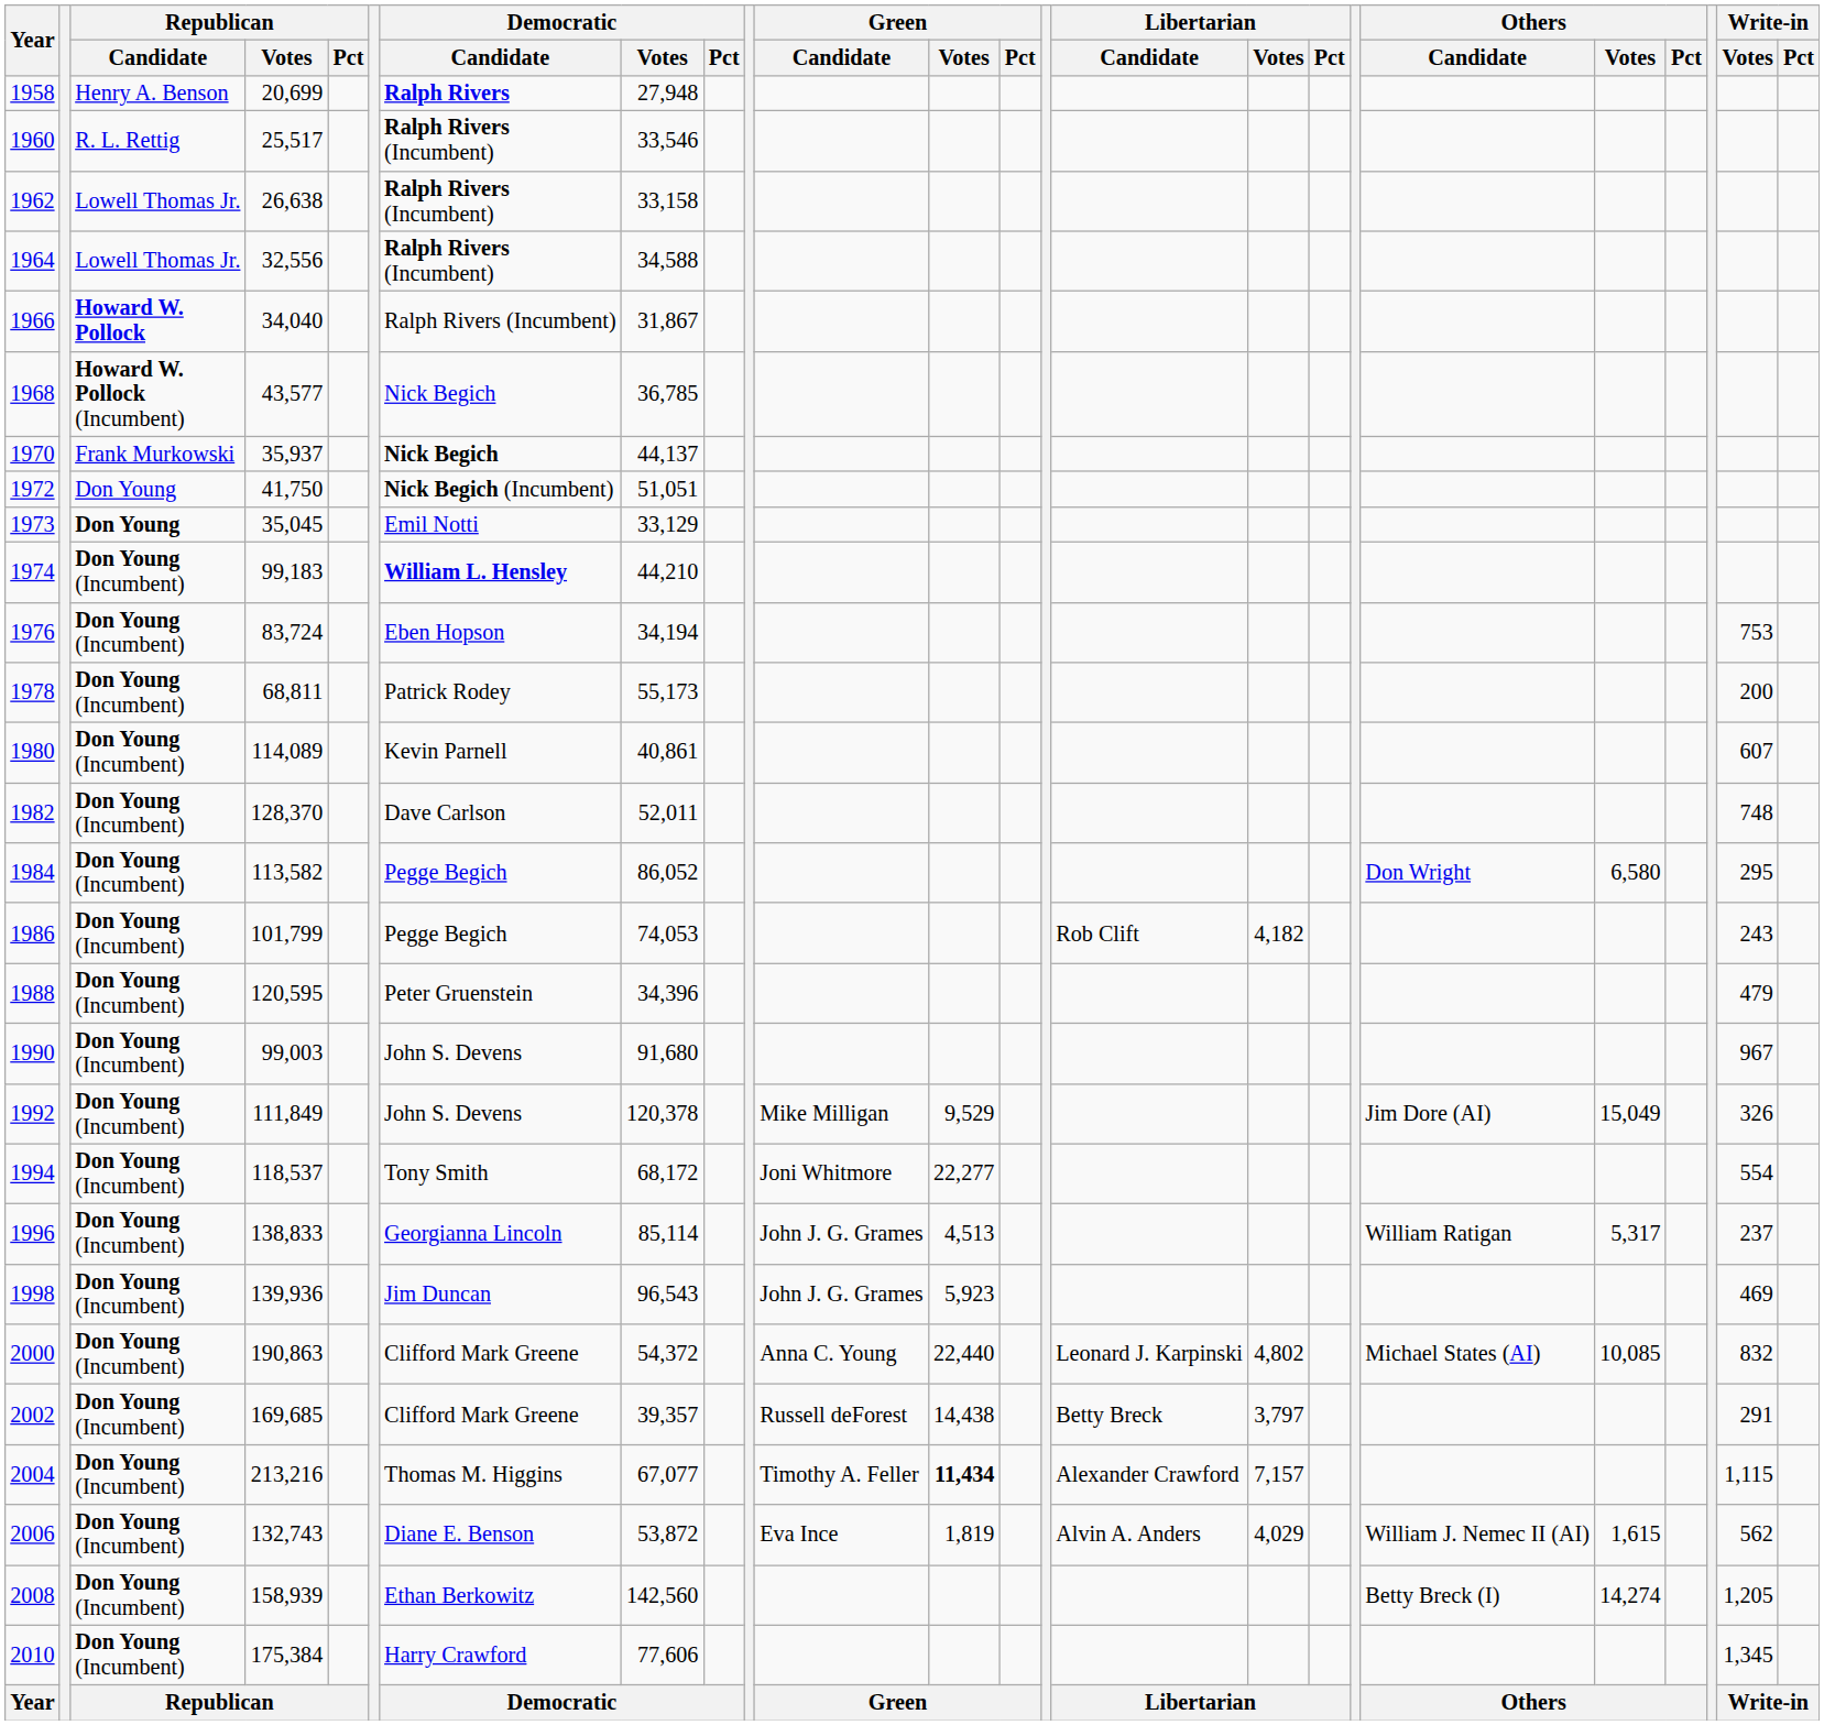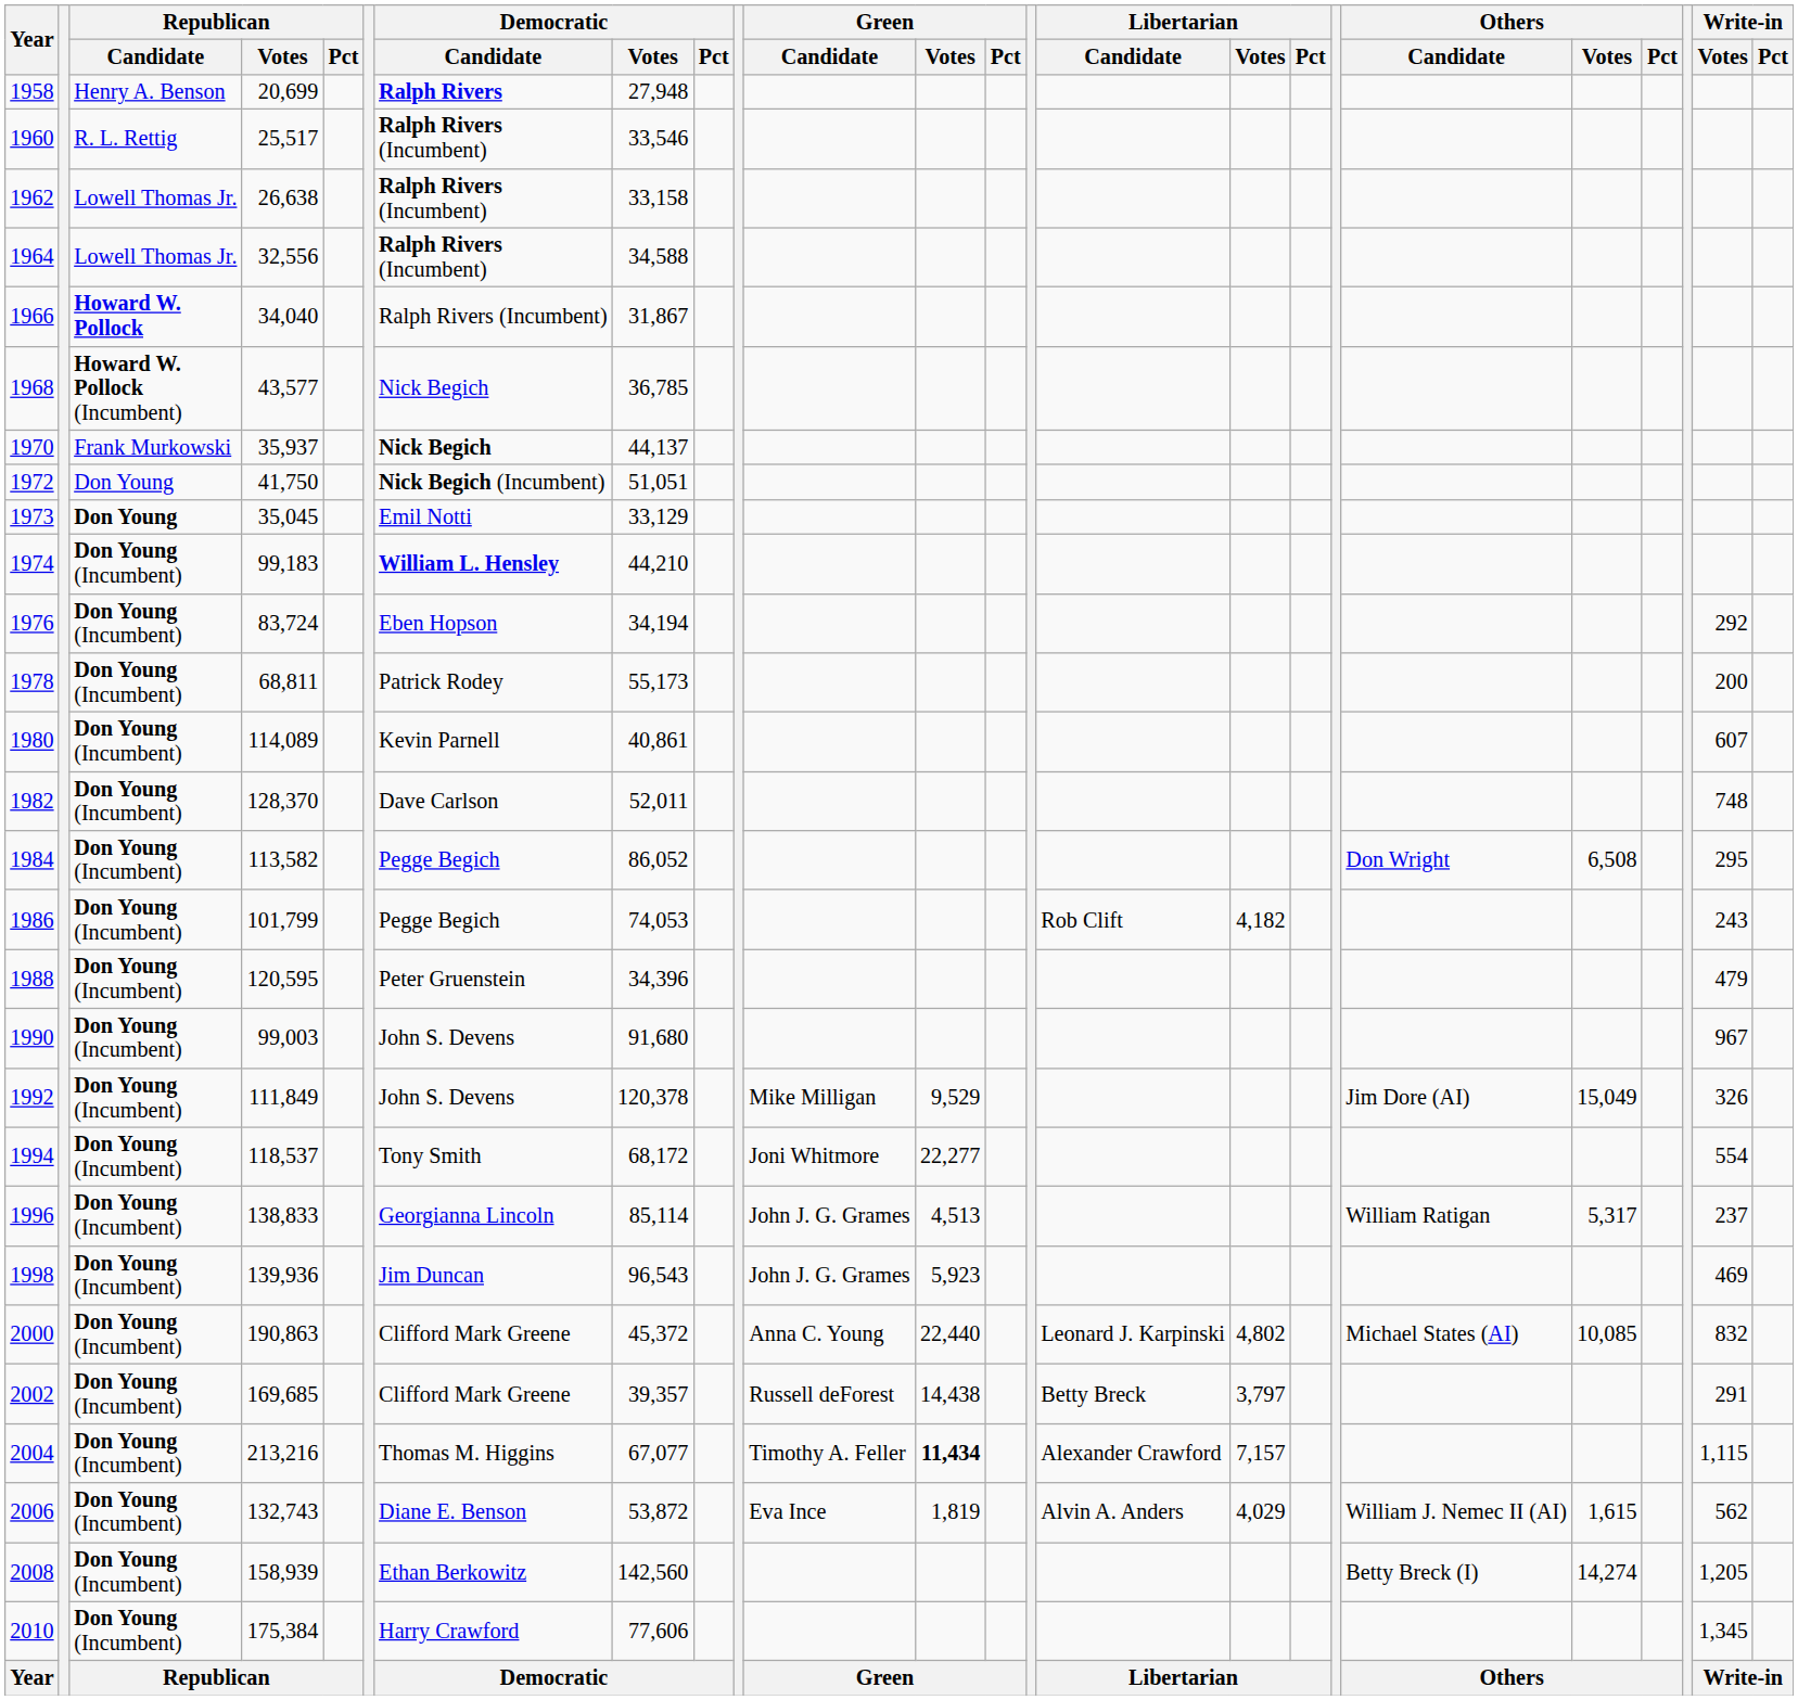 <table class=wikitable>
 <tr>
 <th rowspan=2>Year</th>
 <th rowspan="101"></th>
 <th colspan=3>Republican</th>
 <th rowspan="101"></th>
 <th colspan=3>Democratic</th>
 <th rowspan="101"></th>
 <th colspan=3>Green</th>
 <th rowspan="101"></th>
 <th colspan=3>Libertarian</th>
 <th rowspan="101"></th>
 <th colspan=3>Others</th>
 <th rowspan="101"></th>
 <th colspan=3>Write-in</th>
 </tr>
 <tr>
 <th>Candidate</th>
 <th>Votes</th>
 <th>Pct</th>
 <th>Candidate</th>
 <th>Votes</th>
 <th>Pct</th>
 <th>Candidate</th>
 <th>Votes</th>
 <th>Pct</th>
 <th>Candidate</th>
 <th>Votes</th>
 <th>Pct</th>
 <th>Candidate</th>
 <th>Votes</th>
 <th>Pct</th>
 <th>Votes</th>
 <th>Pct</th>
 </tr>
 <tr>
 <td><a href='#'>1958</a></td>
 <td nowrap><a href='#'>Henry A. Benson</a></td>
 <td align=right>20,699</td>
 <td></td>
 <td><strong><a href='#'>Ralph Rivers</a></strong></td>
 <td align=right>27,948</td>
 <td></td>
 <td></td>
 <td></td>
 <td></td>
 <td></td>
 <td></td>
 <td></td>
 <td></td>
 <td></td>
 <td></td>
 <td></td>
 <td></td>
 </tr>
 <tr>
 <td><a href='#'>1960</a></td>
 <td nowrap><a href='#'>R. L. Rettig</a></td>
 <td align=right>25,517</td>
 <td></td>
 <td><strong>Ralph Rivers</strong> (Incumbent)</td>
 <td align=right>33,546</td>
 <td></td>
 <td></td>
 <td></td>
 <td></td>
 <td></td>
 <td></td>
 <td></td>
 <td></td>
 <td></td>
 <td></td>
 <td></td>
 <td></td>
 </tr>
 <tr>
 <td><a href='#'>1962</a></td>
 <td nowrap><a href='#'>Lowell Thomas Jr.</a></td>
 <td align=right>26,638</td>
 <td></td>
 <td><strong>Ralph Rivers</strong> (Incumbent)</td>
 <td align=right>33,158</td>
 <td></td>
 <td></td>
 <td></td>
 <td></td>
 <td></td>
 <td></td>
 <td></td>
 <td></td>
 <td></td>
 <td></td>
 <td></td>
 <td></td>
 </tr>
 <tr>
 <td><a href='#'>1964</a></td>
 <td nowrap><a href='#'>Lowell Thomas Jr.</a></td>
 <td align=right>32,556</td>
 <td></td>
 <td><strong>Ralph Rivers</strong> (Incumbent)</td>
 <td align=right>34,588</td>
 <td></td>
 <td></td>
 <td></td>
 <td></td>
 <td></td>
 <td></td>
 <td></td>
 <td></td>
 <td></td>
 <td></td>
 <td></td>
 <td></td>
 </tr>
 <tr>
 <td><a href='#'>1966</a></td>
 <td><strong><a href='#'>Howard W. Pollock</a></strong></td>
 <td align=right>34,040</td>
 <td></td>
 <td nowrap>Ralph Rivers (Incumbent)</td>
 <td align=right>31,867</td>
 <td></td>
 <td></td>
 <td></td>
 <td></td>
 <td></td>
 <td></td>
 <td></td>
 <td></td>
 <td></td>
 <td></td>
 <td></td>
 <td></td>
 </tr>
 <tr>
 <td><a href='#'>1968</a></td>
 <td><strong>Howard W. Pollock</strong> (Incumbent)</td>
 <td align=right>43,577</td>
 <td></td>
 <td nowrap><a href='#'>Nick Begich</a></td>
 <td align=right>36,785</td>
 <td></td>
 <td></td>
 <td></td>
 <td></td>
 <td></td>
 <td></td>
 <td></td>
 <td></td>
 <td></td>
 <td></td>
 <td></td>
 <td></td>
 </tr>
 <tr>
 <td><a href='#'>1970</a></td>
 <td nowrap><a href='#'>Frank Murkowski</a></td>
 <td align=right>35,937</td>
 <td></td>
 <td><strong>Nick Begich</strong></td>
 <td align=right>44,137</td>
 <td></td>
 <td></td>
 <td></td>
 <td></td>
 <td></td>
 <td></td>
 <td></td>
 <td></td>
 <td></td>
 <td></td>
 <td></td>
 <td></td>
 </tr>
 <tr>
 <td><a href='#'>1972</a></td>
 <td nowrap><a href='#'>Don Young</a></td>
 <td align=right>41,750</td>
 <td></td>
 <td><strong>Nick Begich</strong> (Incumbent)</td>
 <td align=right>51,051</td>
 <td></td>
 <td></td>
 <td></td>
 <td></td>
 <td></td>
 <td></td>
 <td></td>
 <td></td>
 <td></td>
 <td></td>
 <td></td>
 <td></td>
 </tr>
 <tr>
 <td><a href='#'>1973</a></td>
 <td><strong>Don Young</strong></td>
 <td align=right>35,045</td>
 <td></td>
 <td nowrap><a href='#'>Emil Notti</a></td>
 <td align=right>33,129</td>
 <td></td>
 <td></td>
 <td></td>
 <td></td>
 <td></td>
 <td></td>
 <td></td>
 <td></td>
 <td></td>
 <td></td>
 <td></td>
 <td></td>
 </tr>
 <tr>
 <td><a href='#'>1974</a></td>
 <td><strong>Don Young</strong> (Incumbent)</td>
 <td align=right>99,183</td>
 <td></td>
 <td nowrap><strong><a href='#'>William L. Hensley</a></strong></td>
 <td align=right>44,210</td>
 <td></td>
 <td></td>
 <td></td>
 <td></td>
 <td></td>
 <td></td>
 <td></td>
 <td></td>
 <td></td>
 <td></td>
 <td></td>
 <td></td>
 </tr>
 <tr>
 <td><a href='#'>1976</a></td>
 <td><strong>Don Young</strong> (Incumbent)</td>
 <td align=right>83,724</td>
 <td></td>
 <td nowrap><a href='#'>Eben Hopson</a></td>
 <td align=right>34,194</td>
 <td></td>
 <td></td>
 <td></td>
 <td></td>
 <td></td>
 <td></td>
 <td></td>
 <td></td>
 <td></td>
 <td></td>
-<td align=right>753</td>
+<td align=right>292</td>
 <td></td>
 </tr>
 <tr>
 <td><a href='#'>1978</a></td>
 <td><strong>Don Young</strong> (Incumbent)</td>
 <td align=right>68,811</td>
 <td></td>
 <td nowrap>Patrick Rodey</td>
 <td align=right>55,173</td>
 <td></td>
 <td></td>
 <td></td>
 <td></td>
 <td></td>
 <td></td>
 <td></td>
 <td></td>
 <td></td>
 <td></td>
 <td align=right>200</td>
 <td></td>
 </tr>
 <tr>
 <td><a href='#'>1980</a></td>
 <td><strong>Don Young</strong> (Incumbent)</td>
 <td align=right>114,089</td>
 <td></td>
 <td nowrap>Kevin Parnell</td>
 <td align=right>40,861</td>
 <td></td>
 <td></td>
 <td></td>
 <td></td>
 <td></td>
 <td></td>
 <td></td>
 <td></td>
 <td></td>
 <td></td>
 <td align=right>607</td>
 <td></td>
 </tr>
 <tr>
 <td><a href='#'>1982</a></td>
 <td><strong>Don Young</strong> (Incumbent)</td>
 <td align=right>128,370</td>
 <td></td>
 <td nowrap>Dave Carlson</td>
 <td align=right>52,011</td>
 <td></td>
 <td></td>
 <td></td>
 <td></td>
 <td></td>
 <td></td>
 <td></td>
 <td></td>
 <td></td>
 <td></td>
 <td align=right>748</td>
 <td></td>
 </tr>
 <tr>
 <td><a href='#'>1984</a></td>
 <td><strong>Don Young</strong> (Incumbent)</td>
 <td align=right>113,582</td>
 <td></td>
 <td nowrap><a href='#'>Pegge Begich</a></td>
 <td align=right>86,052</td>
 <td></td>
 <td></td>
 <td></td>
 <td></td>
 <td></td>
 <td></td>
 <td></td>
 <td><a href='#'>Don Wright</a></td>
-<td align=right>6,580</td>
+<td align=right>6,508</td>
 <td></td>
 <td align=right>295</td>
 <td></td>
 </tr>
 <tr>
 <td><a href='#'>1986</a></td>
 <td><strong>Don Young</strong> (Incumbent)</td>
 <td align=right>101,799</td>
 <td></td>
 <td nowrap>Pegge Begich</td>
 <td align=right>74,053</td>
 <td></td>
 <td></td>
 <td></td>
 <td></td>
 <td nowrap>Rob Clift</td>
 <td align=right>4,182</td>
 <td></td>
 <td></td>
 <td></td>
 <td></td>
 <td align=right>243</td>
 <td></td>
 </tr>
 <tr>
 <td><a href='#'>1988</a></td>
 <td><strong>Don Young</strong> (Incumbent)</td>
 <td align=right>120,595</td>
 <td></td>
 <td nowrap>Peter Gruenstein</td>
 <td align=right>34,396</td>
 <td></td>
 <td></td>
 <td></td>
 <td></td>
 <td></td>
 <td></td>
 <td></td>
 <td></td>
 <td></td>
 <td></td>
 <td align=right>479</td>
 <td></td>
 </tr>
 <tr>
 <td><a href='#'>1990</a></td>
 <td><strong>Don Young</strong> (Incumbent)</td>
 <td align=right>99,003</td>
 <td></td>
 <td nowrap>John S. Devens</td>
 <td align=right>91,680</td>
 <td></td>
 <td></td>
 <td></td>
 <td></td>
 <td></td>
 <td></td>
 <td></td>
 <td></td>
 <td></td>
 <td></td>
 <td align=right>967</td>
 <td></td>
 </tr>
 <tr>
 <td><a href='#'>1992</a></td>
 <td><strong>Don Young</strong> (Incumbent)</td>
 <td align=right>111,849</td>
 <td></td>
 <td nowrap>John S. Devens</td>
 <td align=right>120,378</td>
 <td></td>
 <td nowrap>Mike Milligan</td>
 <td align=right>9,529</td>
 <td></td>
 <td></td>
 <td></td>
 <td></td>
 <td nowrap>Jim Dore (AI)</td>
 <td align=right>15,049</td>
 <td></td>
 <td align=right>326</td>
 <td></td>
 </tr>
 <tr>
 <td><a href='#'>1994</a></td>
 <td><strong>Don Young</strong> (Incumbent)</td>
 <td align=right>118,537</td>
 <td></td>
 <td nowrap>Tony Smith</td>
 <td align=right>68,172</td>
 <td></td>
 <td nowrap>Joni Whitmore</td>
 <td align=right>22,277</td>
 <td></td>
 <td></td>
 <td></td>
 <td></td>
 <td></td>
 <td></td>
 <td></td>
 <td align=right>554</td>
 <td></td>
 </tr>
 <tr>
 <td><a href='#'>1996</a></td>
 <td><strong>Don Young</strong> (Incumbent)</td>
 <td align=right>138,833</td>
 <td></td>
 <td nowrap><a href='#'>Georgianna Lincoln</a></td>
 <td align=right>85,114</td>
 <td></td>
 <td nowrap>John J. G. Grames</td>
 <td align=right>4,513</td>
 <td></td>
 <td></td>
 <td></td>
 <td></td>
 <td>William Ratigan</td>
 <td align=right>5,317</td>
 <td></td>
 <td align=right>237</td>
 <td></td>
 </tr>
 <tr>
 <td><a href='#'>1998</a></td>
 <td><strong>Don Young</strong> (Incumbent)</td>
 <td align=right>139,936</td>
 <td></td>
 <td nowrap><a href='#'>Jim Duncan</a></td>
 <td align=right>96,543</td>
 <td></td>
 <td nowrap>John J. G. Grames</td>
 <td align=right>5,923</td>
 <td></td>
 <td></td>
 <td></td>
 <td></td>
 <td></td>
 <td></td>
 <td></td>
 <td align=right>469</td>
 <td></td>
 </tr>
 <tr>
 <td><a href='#'>2000</a></td>
 <td><strong>Don Young</strong> (Incumbent)</td>
 <td align=right>190,863</td>
 <td></td>
 <td nowrap>Clifford Mark Greene</td>
-<td align=right>54,372</td>
+<td align=right>45,372</td>
 <td></td>
 <td nowrap>Anna C. Young</td>
 <td align=right>22,440</td>
 <td></td>
 <td nowrap>Leonard J. Karpinski</td>
 <td align=right>4,802</td>
 <td></td>
 <td nowrap>Michael States (<a href='#'>AI</a>)</td>
 <td align=right>10,085</td>
 <td></td>
 <td align=right>832</td>
 <td></td>
 </tr>
 <tr>
 <td><a href='#'>2002</a></td>
 <td><strong>Don Young</strong> (Incumbent)</td>
 <td align=right>169,685</td>
 <td></td>
 <td nowrap>Clifford Mark Greene</td>
 <td align=right>39,357</td>
 <td></td>
 <td nowrap>Russell deForest</td>
 <td align=right>14,438</td>
 <td></td>
 <td nowrap>Betty Breck</td>
 <td align=right>3,797</td>
 <td></td>
 <td></td>
 <td></td>
 <td></td>
 <td align=right>291</td>
 <td></td>
 </tr>
 <tr>
 <td><a href='#'>2004</a></td>
 <td><strong>Don Young</strong> (Incumbent)</td>
 <td align=right>213,216</td>
 <td></td>
 <td nowrap>Thomas M. Higgins</td>
 <td align=right>67,077</td>
 <td></td>
 <td nowrap>Timothy A. Feller</td>
 <td align=right><strong>11,434</strong></td>
 <td></td>
 <td>Alexander Crawford</td>
 <td align=right>7,157</td>
 <td></td>
 <td></td>
 <td></td>
 <td></td>
 <td align=right>1,115</td>
 <td></td>
 </tr>
 <tr>
 <td><a href='#'>2006</a></td>
 <td><strong>Don Young</strong> (Incumbent)</td>
 <td align=right>132,743</td>
 <td></td>
 <td><a href='#'>Diane E. Benson</a></td>
 <td align=right>53,872</td>
 <td></td>
 <td>Eva Ince</td>
 <td align=right>1,819</td>
 <td></td>
 <td nowrap>Alvin A. Anders</td>
 <td align=right>4,029</td>
 <td></td>
 <td nowrap>William J. Nemec II (AI)</td>
 <td align=right>1,615</td>
 <td></td>
 <td align=right>562</td>
 <td></td>
 </tr>
 <tr>
 <td><a href='#'>2008</a></td>
 <td><strong>Don Young</strong> (Incumbent)</td>
 <td align=right>158,939</td>
 <td></td>
 <td><a href='#'>Ethan Berkowitz</a></td>
 <td align=right>142,560</td>
 <td></td>
 <td></td>
 <td></td>
 <td></td>
 <td></td>
 <td></td>
 <td></td>
 <td nowrap>Betty Breck (I)</td>
 <td align=right>14,274</td>
 <td></td>
 <td align=right>1,205</td>
 <td></td>
 </tr>
 <tr>
 <td><a href='#'>2010</a></td>
 <td><strong>Don Young</strong> (Incumbent)</td>
 <td align=right>175,384</td>
 <td></td>
 <td><a href='#'>Harry Crawford</a></td>
 <td align=right>77,606</td>
 <td></td>
 <td></td>
 <td></td>
 <td></td>
 <td></td>
 <td></td>
 <td></td>
 <td></td>
 <td></td>
 <td></td>
 <td align=right>1,345</td>
 <td></td>
 </tr>
 <tr>
 <th>Year</th>
 <th colspan=3>Republican</th>
 <th colspan=3>Democratic</th>
 <th colspan=3>Green</th>
 <th colspan=3>Libertarian</th>
 <th colspan=3>Others</th>
 <th colspan=3>Write-in</th>
 </tr>
 </table>
